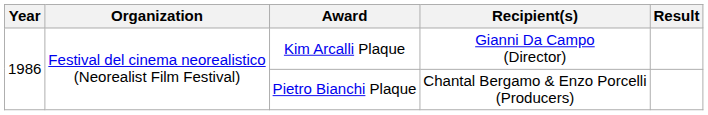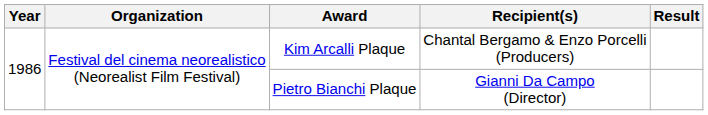 <table class="wikitable" rowspan=5; style="text-align: center; background:#ffffff;">
 <tr>
 <th>Year</th>
 <th>Organization</th>
 <th>Award</th>
 <th>Recipient(s)</th>
 <th>Result</th>
 </tr>
 <tr>
 <td rowspan=2>1986</td>
 <td rowspan=2><a href='#'>Festival del cinema neorealistico</a><br>(Neorealist Film Festival)</td>
 <td><a href='#'>Kim Arcalli</a> Plaque</td>
-<td><a href='#'>Gianni Da Campo</a><br>(Director)</td>
+<td>Chantal Bergamo & Enzo Porcelli<br>(Producers)</td>
 <td></td>
 </tr>
 <tr>
 <td><a href='#'>Pietro Bianchi</a> Plaque</td>
-<td>Chantal Bergamo & Enzo Porcelli<br>(Producers)</td>
+<td><a href='#'>Gianni Da Campo</a><br>(Director)</td>
 <td></td>
 </tr>
 </table>
